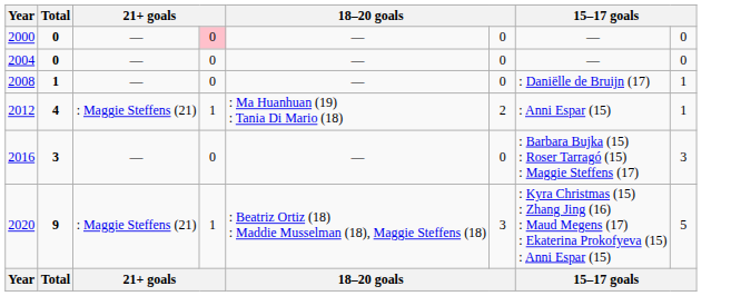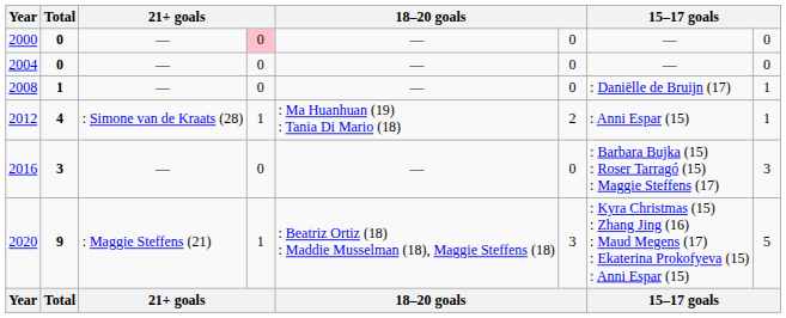 <table class="wikitable" style="text-align: center; font-size: 85%; margin-left: 1em;">
 <tr>
 <th>Year</th>
 <th>Total</th>
 <th colspan="2">21+ goals</th>
 <th colspan="2">18–20 goals</th>
 <th colspan="2">15–17 goals</th>
 </tr>
 <tr>
 <td><a href='#'>2000</a></td>
 <td><strong>0</strong></td>
 <td>—</td>
 <td style="background: pink; width: 1.5em;">0</td>
 <td>—</td>
 <td style="width: 1.5em;">0</td>
 <td>—</td>
 <td style="width: 1.5em;">0</td>
 </tr>
 <tr>
 <td><a href='#'>2004</a></td>
 <td><strong>0</strong></td>
 <td>—</td>
 <td>0</td>
 <td>—</td>
 <td>0</td>
 <td>—</td>
 <td>0</td>
 </tr>
 <tr>
 <td><a href='#'>2008</a></td>
 <td><strong>1</strong></td>
 <td>—</td>
 <td>0</td>
 <td>—</td>
 <td>0</td>
 <td style="text-align: left;">: <a href='#'>Daniëlle de Bruijn</a> (17)</td>
 <td>1</td>
 </tr>
 <tr>
 <td><a href='#'>2012</a></td>
 <td><strong>4</strong></td>
-<td style="text-align: left;">: <a href='#'>Maggie Steffens</a> (21)</td>
+<td style="text-align: left;">: <a href='#'>Simone van de Kraats</a> (28)</td>
 <td>1</td>
 <td style="text-align: left;">: <a href='#'>Ma Huanhuan</a> (19)<br>: <a href='#'>Tania Di Mario</a> (18)</td>
 <td>2</td>
 <td style="text-align: left;">: <a href='#'>Anni Espar</a> (15)</td>
 <td>1</td>
 </tr>
 <tr>
 <td><a href='#'>2016</a></td>
 <td><strong>3</strong></td>
 <td>—</td>
 <td>0</td>
 <td>—</td>
 <td>0</td>
 <td style="text-align: left;">: <a href='#'>Barbara Bujka</a> (15)<br>: <a href='#'>Roser Tarragó</a> (15)<br>: <a href='#'>Maggie Steffens</a> (17)</td>
 <td>3</td>
 </tr>
 <tr>
 <td><a href='#'>2020</a></td>
 <td><strong>9</strong></td>
 <td style="text-align: left;">: <a href='#'>Maggie Steffens</a> (21)</td>
 <td>1</td>
 <td style="text-align: left;">: <a href='#'>Beatriz Ortiz</a> (18)<br>: <a href='#'>Maddie Musselman</a> (18), <a href='#'>Maggie Steffens</a> (18)</td>
 <td>3</td>
 <td style="text-align: left;">: <a href='#'>Kyra Christmas</a> (15)<br>: <a href='#'>Zhang Jing</a> (16)<br>: <a href='#'>Maud Megens</a> (17)<br>: <a href='#'>Ekaterina Prokofyeva</a> (15)<br>: <a href='#'>Anni Espar</a> (15)</td>
 <td>5</td>
 </tr>
 <tr>
 <th>Year</th>
 <th>Total</th>
 <th colspan="2">21+ goals</th>
 <th colspan="2">18–20 goals</th>
 <th colspan="2">15–17 goals</th>
 </tr>
 </table>
